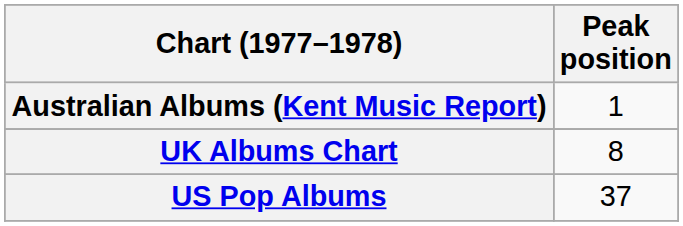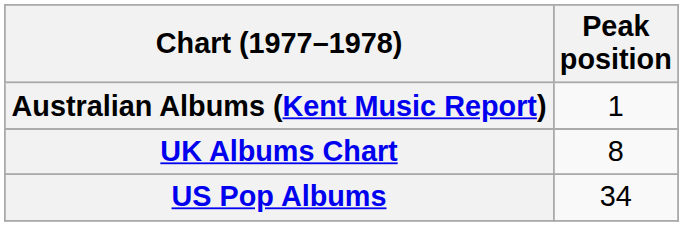 <table class="wikitable sortable plainrowheaders">
 <tr>
 <th scope="col">Chart (1977–1978)</th>
 <th scope="col">Peak<br>position</th>
 </tr>
 <tr>
 <th scope="row">Australian Albums (<a href='#'>Kent Music Report</a>)</th>
 <td style="text-align:center;">1</td>
 </tr>
 <tr>
 </tr>
 <tr>
 </tr>
 <tr>
 </tr>
 <tr>
 <th scope="row"><a href='#'>UK Albums Chart</a></th>
 <td align="center">8</td>
 </tr>
 <tr>
 <th scope="row"><a href='#'>US Pop Albums</a></th>
-<td align="center">37</td>
+<td align="center">34</td>
 </tr>
 </table>
